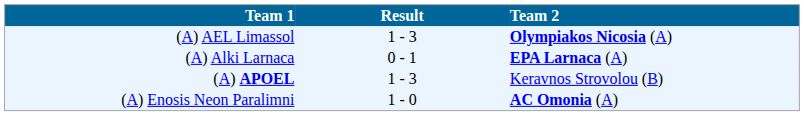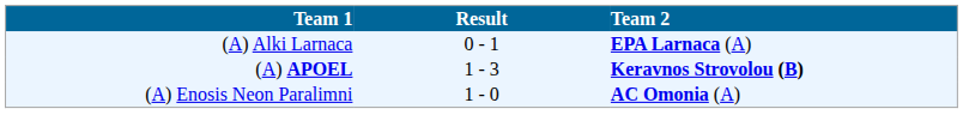 <table cellspacing="0" style="background: #EBF5FF; border: 1px #aaa solid; border-collapse: collapse; font-size: 95%;" width=60%>
 <tr bgcolor=#006699 style="color:white;">
 <th width=30% align="right">Team 1</th>
 <th width=22% align="center">Result</th>
 <th width=30% align="left">Team 2</th>
-</tr>
-<tr>
-<td align=right>(<a href='#'>A</a>) <a href='#'>AEL Limassol</a></td>
-<td align=center>1 - 3</td>
-<td align=left><strong><a href='#'>Olympiakos Nicosia</a></strong> (<a href='#'>A</a>)</td>
 </tr>
 <tr>
 <td align=right>(<a href='#'>A</a>) <a href='#'>Alki Larnaca</a></td>
 <td align=center>0 - 1</td>
 <td align=left><strong><a href='#'>EPA Larnaca</a></strong> (<a href='#'>A</a>)</td>
 </tr>
 <tr>
 <td align=right>(<a href='#'>A</a>) <strong><a href='#'>APOEL</a></strong></td>
 <td align=center>1 - 3</td>
-<td align=left><a href='#'>Keravnos Strovolou</a> (<a href='#'>B</a>)</td>
+<td align=left><strong><a href='#'>Keravnos Strovolou</a> (<a href='#'>B</a>)</strong></td>
 </tr>
 <tr>
 <td align=right>(<a href='#'>A</a>) <a href='#'>Enosis Neon Paralimni</a></td>
 <td align=center>1 - 0</td>
 <td align=left><strong><a href='#'>AC Omonia</a></strong> (<a href='#'>A</a>)</td>
 </tr>
 <tr>
 </tr>
 </table>
